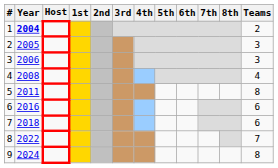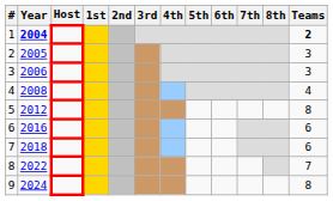 <table class="wikitable sortable" style="text-align:left; font-size:90%">
 <tr>
 <th>#</th>
 <th>Year</th>
 <th>Host</th>
 <th>1st</th>
 <th>2nd</th>
 <th>3rd</th>
 <th>4th</th>
 <th>5th</th>
 <th>6th</th>
 <th>7th</th>
 <th>8th</th>
 <th>Teams</th>
 </tr>
 <tr>
 <td align="center">1</td>
 <td align="center"><strong><a href='#'>2004</a></strong></td>
 <td style="border:3px solid red"></td>
 <td bgcolor=gold></td>
 <td bgcolor=silver></td>
 <td colspan=6 bgcolor=#DCDCDC></td>
-<td align="center">2</td>
+<td align="center"><strong>2</strong></td>
 </tr>
 <tr>
 <td align="center">2</td>
 <td align="center"><a href='#'>2005</a></td>
 <td style="border:3px solid red"></td>
 <td bgcolor=gold></td>
 <td bgcolor=silver></td>
 <td bgcolor=cc9966></td>
 <td colspan=5 bgcolor=#DCDCDC></td>
 <td align="center">3</td>
 </tr>
 <tr>
 <td align="center">3</td>
 <td align="center"><a href='#'>2006</a></td>
 <td style="border:3px solid red"></td>
 <td bgcolor=gold></td>
 <td bgcolor=silver></td>
 <td bgcolor=cc9966></td>
 <td colspan=5 bgcolor=#DCDCDC></td>
 <td align="center">3</td>
 </tr>
 <tr>
 <td align="center">4</td>
 <td align="center"><a href='#'>2008</a></td>
 <td style="border:3px solid red"></td>
 <td bgcolor=gold></td>
 <td bgcolor=silver></td>
 <td bgcolor=cc9966></td>
 <td bgcolor=9acdff></td>
 <td colspan=4 bgcolor=#DCDCDC></td>
 <td align="center">4</td>
 </tr>
 <tr>
 <td align="center">5</td>
-<td align="center"><a href='#'>2011</a></td>
+<td align="center"><a href='#'>2012</a></td>
 <td style="border:3px solid red"></td>
 <td bgcolor=gold></td>
 <td bgcolor=silver></td>
 <td bgcolor=cc9966></td>
 <td bgcolor=cc9966></td>
 <td></td>
 <td></td>
 <td></td>
 <td></td>
 <td align="center">8</td>
 </tr>
 <tr>
 <td align="center">6</td>
 <td align="center"><a href='#'>2016</a></td>
 <td style="border:3px solid red"></td>
 <td bgcolor=gold></td>
 <td bgcolor=silver></td>
 <td bgcolor=cc9966></td>
 <td bgcolor=9acdff></td>
 <td></td>
 <td></td>
 <td colspan=2 bgcolor=#DCDCDC></td>
 <td align="center">6</td>
 </tr>
 <tr>
 <td align="center">7</td>
 <td align="center"><a href='#'>2018</a></td>
 <td style="border:3px solid red"></td>
 <td bgcolor=gold></td>
 <td bgcolor=silver></td>
 <td bgcolor=cc9966></td>
 <td bgcolor=9acdff></td>
 <td></td>
 <td></td>
 <td colspan=2 bgcolor=#DCDCDC></td>
 <td align="center">6</td>
 </tr>
 <tr>
 <td align="center">8</td>
 <td align="center"><a href='#'>2022</a></td>
 <td style="border:3px solid red"></td>
 <td bgcolor=gold></td>
 <td bgcolor=silver></td>
 <td bgcolor=cc9966></td>
 <td bgcolor=cc9966></td>
 <td></td>
 <td></td>
 <td></td>
 <td colspan=1 bgcolor=#DCDCDC></td>
 <td align="center">7</td>
 </tr>
 <tr>
 <td align="center">9</td>
 <td align="center"><a href='#'>2024</a></td>
 <td style="border:3px solid red"></td>
 <td bgcolor=gold></td>
 <td bgcolor=silver></td>
 <td bgcolor=cc9966></td>
 <td bgcolor=cc9966></td>
 <td></td>
 <td></td>
 <td></td>
 <td></td>
 <td align="center">8</td>
 </tr>
 </table>
